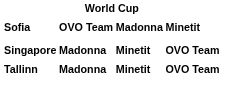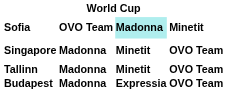 <table>
 <tr>
 <td colspan="4" style="text-align:center;"><strong>World Cup</strong></td>
 </tr>
 <tr>
 <th scope=row style="text-align:left">Sofia</th>
 <td style="height:30px;"> <strong>OVO Team</strong></td>
-<td style="height:30px;"> <strong>Madonna</strong></td>
+<td style="background: paleturquoise; height:30px;"> <strong>Madonna</strong></td>
 <td style="height:30px;"> <strong>Minetit</strong></td>
 </tr>
 <tr>
 <th scope=row style="text-align:left">Singapore</th>
 <td style="height:30px;"> <strong>Madonna</strong></td>
 <td style="height:30px;"> <strong>Minetit</strong></td>
 <td style="height:30px;"> <strong>OVO Team</strong></td>
 </tr>
 <tr>
 <th scope=row style="text-align:left">Tallinn</th>
 <td> <strong>Madonna</strong></td>
 <td> <strong>Minetit</strong></td>
 <td> <strong>OVO Team</strong></td>
 </tr>
 <tr>
+<th scope=row style="text-align:left">Budapest</th>
+<td> <strong>Madonna</strong></td>
+<td> <strong>Expressia</strong></td>
+<td> <strong>OVO Team</strong></td>
+</tr>
+<tr>
 </tr>
 </table>
